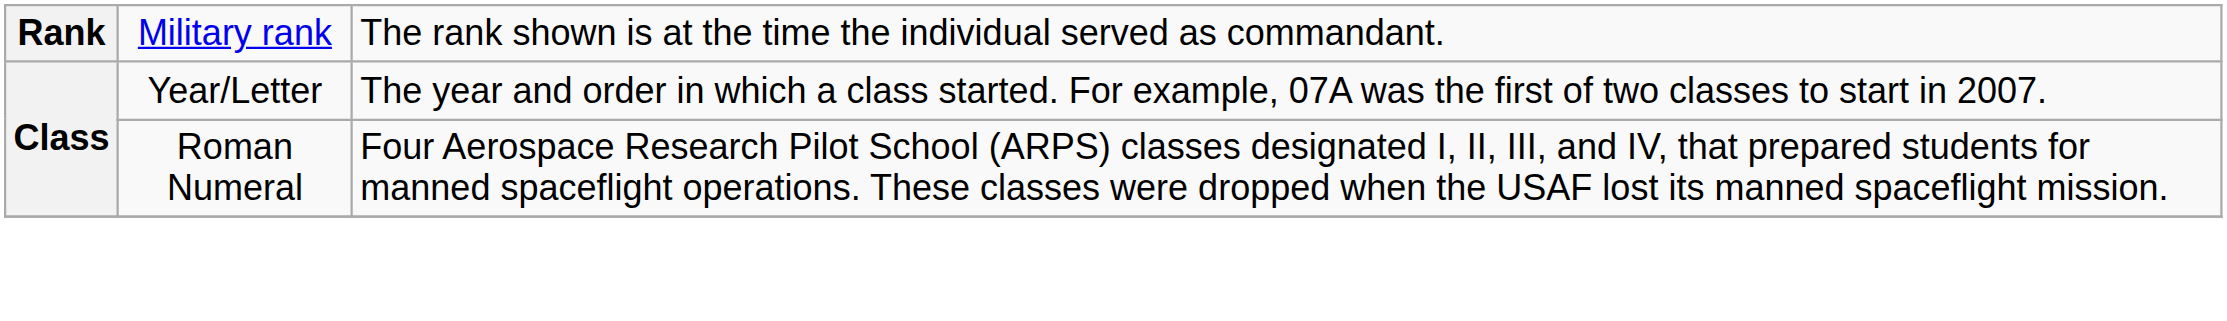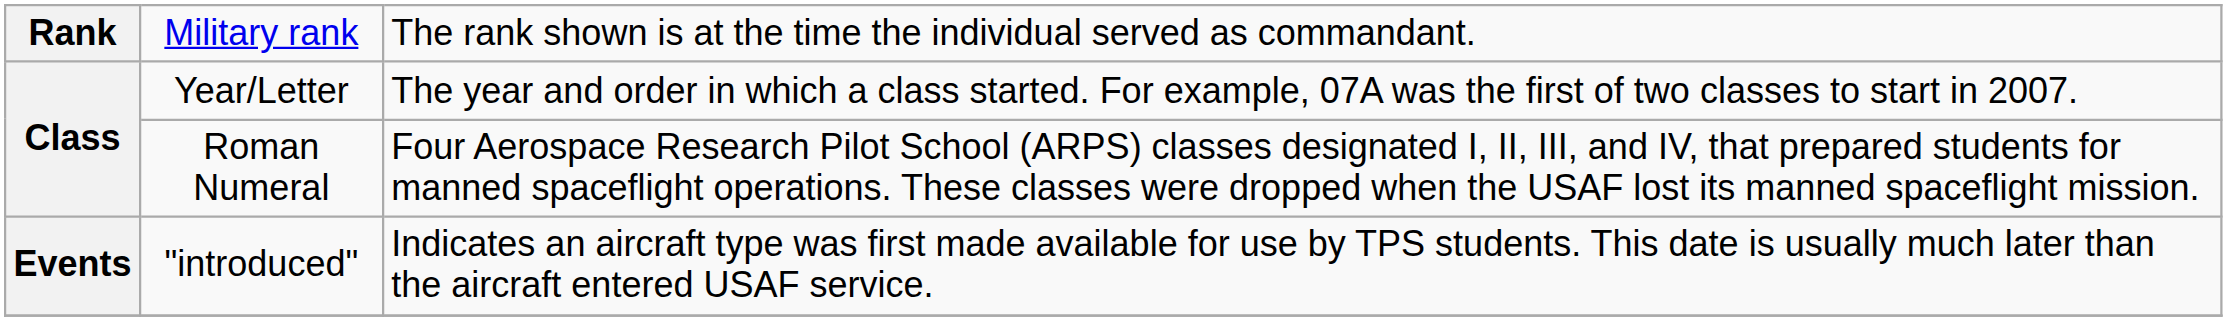 <table class="wikitable" style="width:78%;">
 <tr>
 <th rowspan="1"><strong>Rank</strong></th>
 <td align="center"><a href='#'>Military rank</a></td>
 <td>The rank shown is at the time the individual served as commandant.</td>
 </tr>
 <tr>
 <th rowspan="2"><strong>Class</strong></th>
 <td align="center">Year/Letter</td>
 <td>The year and order in which a class started. For example, 07A was the first of two classes to start in 2007.</td>
 </tr>
 <tr>
 <td align="center">Roman Numeral</td>
 <td>Four Aerospace Research Pilot School (ARPS) classes designated I, II, III, and IV, that prepared students for manned spaceflight operations. These classes were dropped when the USAF lost its manned spaceflight mission.</td>
 </tr>
 <tr>
+<th rowspan="1"><strong>Events</strong></th>
+<td align="center">"introduced"</td>
+<td>Indicates an aircraft type was first made available for use by TPS students. This date is usually much later than the aircraft entered USAF service.</td>
+</tr>
+<tr>
 </tr>
 </table>
